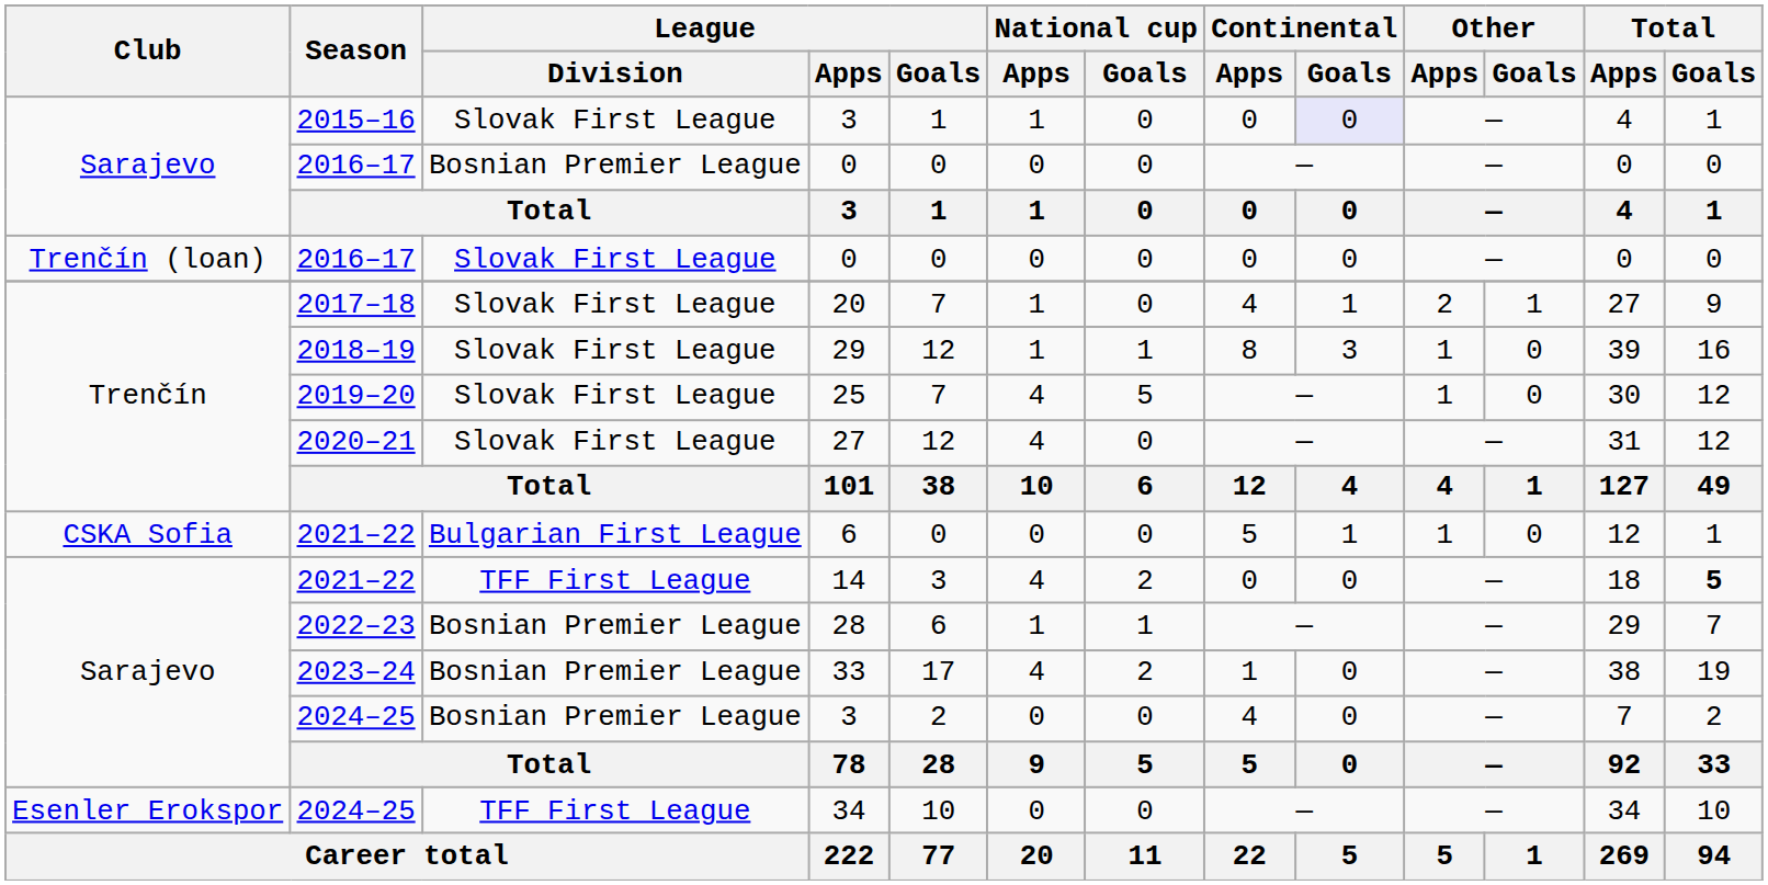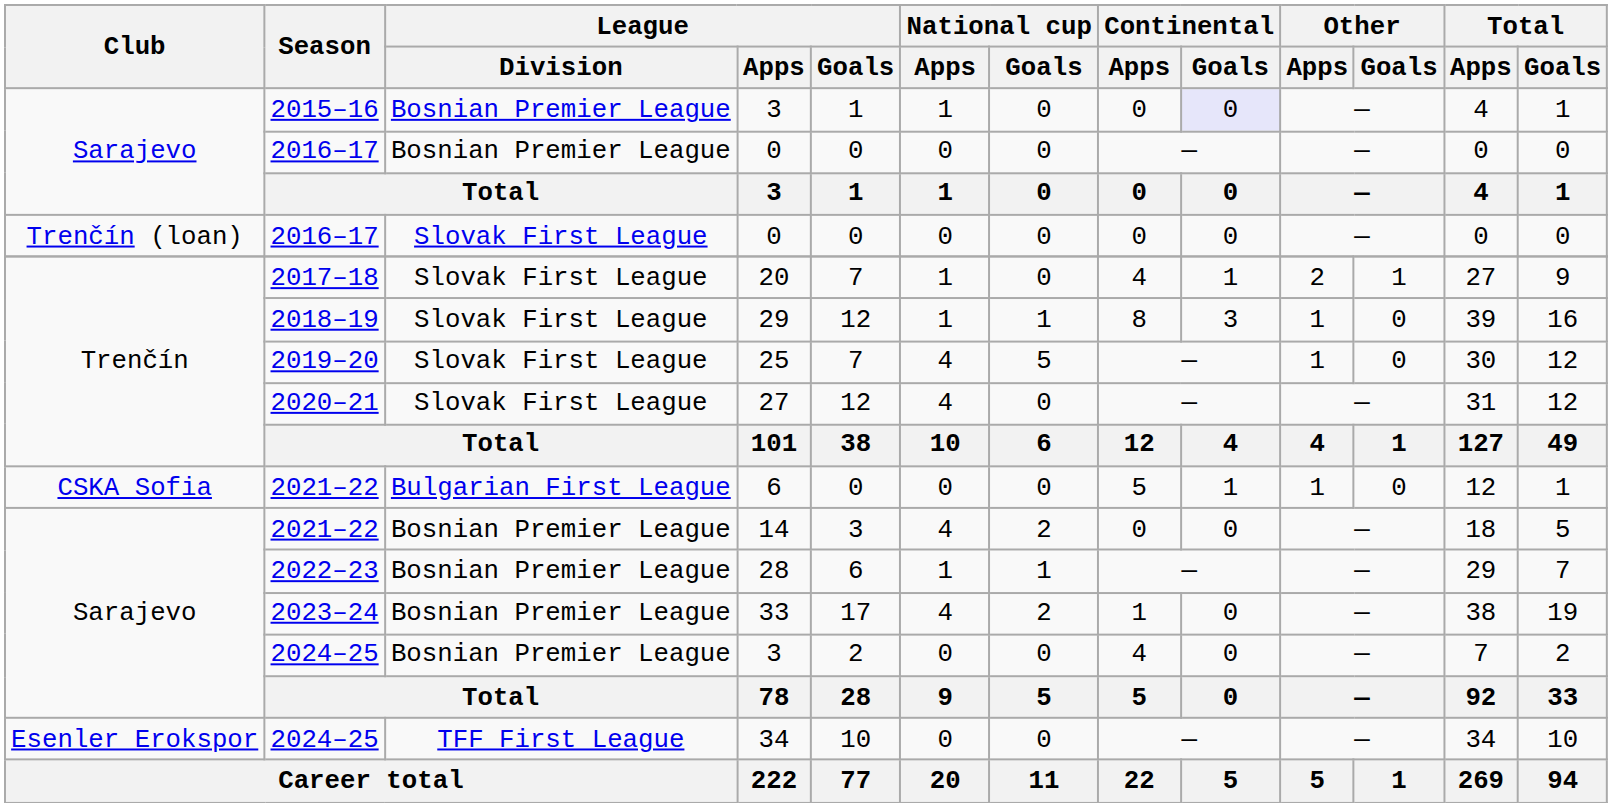 <table class=wikitable style="text-align:center">
 <tr>
 <th rowspan=2>Club</th>
 <th rowspan=2>Season</th>
 <th colspan=3>League</th>
 <th colspan=2>National cup</th>
 <th colspan=2>Continental</th>
 <th colspan=2>Other</th>
 <th colspan=2>Total</th>
 </tr>
 <tr>
 <th>Division</th>
 <th>Apps</th>
 <th>Goals</th>
 <th>Apps</th>
 <th>Goals</th>
 <th>Apps</th>
 <th>Goals</th>
 <th>Apps</th>
 <th>Goals</th>
 <th>Apps</th>
 <th>Goals</th>
 </tr>
 <tr>
 <td rowspan=3><a href='#'>Sarajevo</a></td>
 <td><a href='#'>2015–16</a></td>
-<td>Slovak First League</td>
+<td><a href='#'>Bosnian Premier League</a></td>
 <td>3</td>
 <td>1</td>
 <td>1</td>
 <td>0</td>
 <td>0</td>
 <td style="background: lavender;">0</td>
 <td colspan=2>—</td>
 <td>4</td>
 <td>1</td>
 </tr>
 <tr>
 <td><a href='#'>2016–17</a></td>
 <td>Bosnian Premier League</td>
 <td>0</td>
 <td>0</td>
 <td>0</td>
 <td>0</td>
 <td colspan=2>—</td>
 <td colspan=2>—</td>
 <td>0</td>
 <td>0</td>
 </tr>
 <tr>
 <th colspan=2>Total</th>
 <th>3</th>
 <th>1</th>
 <th>1</th>
 <th>0</th>
 <th>0</th>
 <th>0</th>
 <th colspan=2>—</th>
 <th>4</th>
 <th>1</th>
 </tr>
 <tr>
 <td><a href='#'>Trenčín</a> (loan)</td>
 <td><a href='#'>2016–17</a></td>
 <td><a href='#'>Slovak First League</a></td>
 <td>0</td>
 <td>0</td>
 <td>0</td>
 <td>0</td>
 <td>0</td>
 <td>0</td>
 <td colspan=2>—</td>
 <td>0</td>
 <td>0</td>
 </tr>
 <tr>
 </tr>
 <tr>
 <td rowspan=5>Trenčín</td>
 <td><a href='#'>2017–18</a></td>
 <td>Slovak First League</td>
 <td>20</td>
 <td>7</td>
 <td>1</td>
 <td>0</td>
 <td>4</td>
 <td>1</td>
 <td>2</td>
 <td>1</td>
 <td>27</td>
 <td>9</td>
 </tr>
 <tr>
 <td><a href='#'>2018–19</a></td>
 <td>Slovak First League</td>
 <td>29</td>
 <td>12</td>
 <td>1</td>
 <td>1</td>
 <td>8</td>
 <td>3</td>
 <td>1</td>
 <td>0</td>
 <td>39</td>
 <td>16</td>
 </tr>
 <tr>
 <td><a href='#'>2019–20</a></td>
 <td>Slovak First League</td>
 <td>25</td>
 <td>7</td>
 <td>4</td>
 <td>5</td>
 <td colspan=2>—</td>
 <td>1</td>
 <td>0</td>
 <td>30</td>
 <td>12</td>
 </tr>
 <tr>
 <td><a href='#'>2020–21</a></td>
 <td>Slovak First League</td>
 <td>27</td>
 <td>12</td>
 <td>4</td>
 <td>0</td>
 <td colspan=2>—</td>
 <td colspan=2>—</td>
 <td>31</td>
 <td>12</td>
 </tr>
 <tr>
 <th colspan=2>Total</th>
 <th>101</th>
 <th>38</th>
 <th>10</th>
 <th>6</th>
 <th>12</th>
 <th>4</th>
 <th>4</th>
 <th>1</th>
 <th>127</th>
 <th>49</th>
 </tr>
 <tr>
 <td><a href='#'>CSKA Sofia</a></td>
 <td><a href='#'>2021–22</a></td>
 <td><a href='#'>Bulgarian First League</a></td>
 <td>6</td>
 <td>0</td>
 <td>0</td>
 <td>0</td>
 <td>5</td>
 <td>1</td>
 <td>1</td>
 <td>0</td>
 <td>12</td>
 <td>1</td>
 </tr>
 <tr>
 <td rowspan=5>Sarajevo</td>
 <td><a href='#'>2021–22</a></td>
-<td><a href='#'>TFF First League</a></td>
+<td>Bosnian Premier League</td>
 <td>14</td>
 <td>3</td>
 <td>4</td>
 <td>2</td>
 <td>0</td>
 <td>0</td>
 <td colspan=2>—</td>
 <td>18</td>
-<td><strong>5</strong></td>
+<td>5</td>
 </tr>
 <tr>
 <td><a href='#'>2022–23</a></td>
 <td>Bosnian Premier League</td>
 <td>28</td>
 <td>6</td>
 <td>1</td>
 <td>1</td>
 <td colspan=2>—</td>
 <td colspan=2>—</td>
 <td>29</td>
 <td>7</td>
 </tr>
 <tr>
 <td><a href='#'>2023–24</a></td>
 <td>Bosnian Premier League</td>
 <td>33</td>
 <td>17</td>
 <td>4</td>
 <td>2</td>
 <td>1</td>
 <td>0</td>
 <td colspan=2>—</td>
 <td>38</td>
 <td>19</td>
 </tr>
 <tr>
 <td><a href='#'>2024–25</a></td>
 <td>Bosnian Premier League</td>
 <td>3</td>
 <td>2</td>
 <td>0</td>
 <td>0</td>
 <td>4</td>
 <td>0</td>
 <td colspan=2>—</td>
 <td>7</td>
 <td>2</td>
 </tr>
 <tr>
 <th colspan=2>Total</th>
 <th>78</th>
 <th>28</th>
 <th>9</th>
 <th>5</th>
 <th>5</th>
 <th>0</th>
 <th colspan=2>—</th>
 <th>92</th>
 <th>33</th>
 </tr>
 <tr>
 <td><a href='#'>Esenler Erokspor</a></td>
 <td><a href='#'>2024–25</a></td>
 <td><a href='#'>TFF First League</a></td>
 <td>34</td>
 <td>10</td>
 <td>0</td>
 <td>0</td>
 <td colspan=2>—</td>
 <td colspan=2>—</td>
 <td>34</td>
 <td>10</td>
 </tr>
 <tr>
 <th colspan=3>Career total</th>
 <th>222</th>
 <th>77</th>
 <th>20</th>
 <th>11</th>
 <th>22</th>
 <th>5</th>
 <th>5</th>
 <th>1</th>
 <th>269</th>
 <th>94</th>
 </tr>
 </table>
